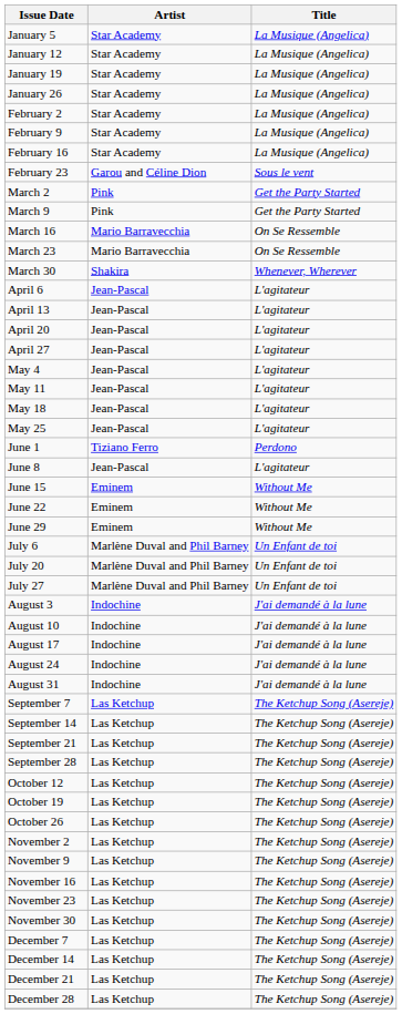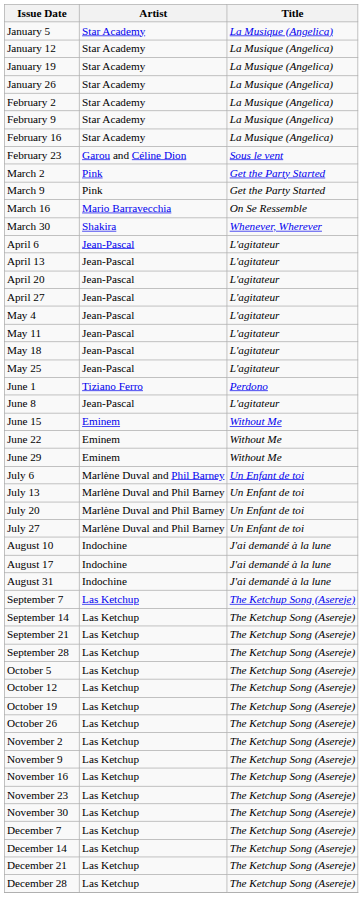 <table class="wikitable">
 <tr>
 <th width="100px">Issue Date</th>
 <th>Artist</th>
 <th>Title</th>
 </tr>
 <tr>
 <td>January 5</td>
 <td><a href='#'>Star Academy</a></td>
 <td><em><a href='#'>La Musique (Angelica)</a></em></td>
 </tr>
 <tr>
 <td>January 12</td>
 <td>Star Academy</td>
 <td><em>La Musique (Angelica)</em></td>
 </tr>
 <tr>
 <td>January 19</td>
 <td>Star Academy</td>
 <td><em>La Musique (Angelica)</em></td>
 </tr>
 <tr>
 <td>January 26</td>
 <td>Star Academy</td>
 <td><em>La Musique (Angelica)</em></td>
 </tr>
 <tr>
 <td>February 2</td>
 <td>Star Academy</td>
 <td><em>La Musique (Angelica)</em></td>
 </tr>
 <tr>
 <td>February 9</td>
 <td>Star Academy</td>
 <td><em>La Musique (Angelica)</em></td>
 </tr>
 <tr>
 <td>February 16</td>
 <td>Star Academy</td>
 <td><em>La Musique (Angelica)</em></td>
 </tr>
 <tr>
 <td>February 23</td>
 <td><a href='#'>Garou</a> and <a href='#'>Céline Dion</a></td>
 <td><em><a href='#'>Sous le vent</a></em></td>
 </tr>
 <tr>
 <td>March 2</td>
 <td><a href='#'>Pink</a></td>
 <td><em><a href='#'>Get the Party Started</a></em></td>
 </tr>
 <tr>
 <td>March 9</td>
 <td>Pink</td>
 <td><em>Get the Party Started</em></td>
 </tr>
 <tr>
 <td>March 16</td>
 <td><a href='#'>Mario Barravecchia</a></td>
-<td><em>On Se Ressemble</em></td>
-</tr>
-<tr>
-<td>March 23</td>
-<td>Mario Barravecchia</td>
 <td><em>On Se Ressemble</em></td>
 </tr>
 <tr>
 <td>March 30</td>
 <td><a href='#'>Shakira</a></td>
 <td><em><a href='#'>Whenever, Wherever</a></em></td>
 </tr>
 <tr>
 <td>April 6</td>
 <td><a href='#'>Jean-Pascal</a></td>
 <td><em>L'agitateur</em></td>
 </tr>
 <tr>
 <td>April 13</td>
 <td>Jean-Pascal</td>
 <td><em>L'agitateur</em></td>
 </tr>
 <tr>
 <td>April 20</td>
 <td>Jean-Pascal</td>
 <td><em>L'agitateur</em></td>
 </tr>
 <tr>
 <td>April 27</td>
 <td>Jean-Pascal</td>
 <td><em>L'agitateur</em></td>
 </tr>
 <tr>
 <td>May 4</td>
 <td>Jean-Pascal</td>
 <td><em>L'agitateur</em></td>
 </tr>
 <tr>
 <td>May 11</td>
 <td>Jean-Pascal</td>
 <td><em>L'agitateur</em></td>
 </tr>
 <tr>
 <td>May 18</td>
 <td>Jean-Pascal</td>
 <td><em>L'agitateur</em></td>
 </tr>
 <tr>
 <td>May 25</td>
 <td>Jean-Pascal</td>
 <td><em>L'agitateur</em></td>
 </tr>
 <tr>
 <td>June 1</td>
 <td><a href='#'>Tiziano Ferro</a></td>
 <td><em><a href='#'>Perdono</a></em></td>
 </tr>
 <tr>
 <td>June 8</td>
 <td>Jean-Pascal</td>
 <td><em>L'agitateur</em></td>
 </tr>
 <tr>
 <td>June 15</td>
 <td><a href='#'>Eminem</a></td>
 <td><em><a href='#'>Without Me</a></em></td>
 </tr>
 <tr>
 <td>June 22</td>
 <td>Eminem</td>
 <td><em>Without Me</em></td>
 </tr>
 <tr>
 <td>June 29</td>
 <td>Eminem</td>
 <td><em>Without Me</em></td>
 </tr>
 <tr>
 <td>July 6</td>
 <td>Marlène Duval and <a href='#'>Phil Barney</a></td>
 <td><em><a href='#'>Un Enfant de toi</a></em></td>
 </tr>
 <tr>
+<td>July 13</td>
+<td>Marlène Duval and Phil Barney</td>
+<td><em>Un Enfant de toi</em></td>
+</tr>
+<tr>
 <td>July 20</td>
 <td>Marlène Duval and Phil Barney</td>
 <td><em>Un Enfant de toi</em></td>
 </tr>
 <tr>
 <td>July 27</td>
 <td>Marlène Duval and Phil Barney</td>
 <td><em>Un Enfant de toi</em></td>
 </tr>
 <tr>
-<td>August 3</td>
-<td><a href='#'>Indochine</a></td>
-<td><em><a href='#'>J'ai demandé à la lune</a></em></td>
-</tr>
-<tr>
 <td>August 10</td>
 <td>Indochine</td>
 <td><em>J'ai demandé à la lune</em></td>
 </tr>
 <tr>
 <td>August 17</td>
-<td>Indochine</td>
-<td><em>J'ai demandé à la lune</em></td>
-</tr>
-<tr>
-<td>August 24</td>
 <td>Indochine</td>
 <td><em>J'ai demandé à la lune</em></td>
 </tr>
 <tr>
 <td>August 31</td>
 <td>Indochine</td>
 <td><em>J'ai demandé à la lune</em></td>
 </tr>
 <tr>
 <td>September 7</td>
 <td><a href='#'>Las Ketchup</a></td>
 <td><em><a href='#'>The Ketchup Song (Asereje)</a></em></td>
 </tr>
 <tr>
 <td>September 14</td>
 <td>Las Ketchup</td>
 <td><em>The Ketchup Song (Asereje)</em></td>
 </tr>
 <tr>
 <td>September 21</td>
 <td>Las Ketchup</td>
 <td><em>The Ketchup Song (Asereje)</em></td>
 </tr>
 <tr>
 <td>September 28</td>
+<td>Las Ketchup</td>
+<td><em>The Ketchup Song (Asereje)</em></td>
+</tr>
+<tr>
+<td>October 5</td>
 <td>Las Ketchup</td>
 <td><em>The Ketchup Song (Asereje)</em></td>
 </tr>
 <tr>
 <td>October 12</td>
 <td>Las Ketchup</td>
 <td><em>The Ketchup Song (Asereje)</em></td>
 </tr>
 <tr>
 <td>October 19</td>
 <td>Las Ketchup</td>
 <td><em>The Ketchup Song (Asereje)</em></td>
 </tr>
 <tr>
 <td>October 26</td>
 <td>Las Ketchup</td>
 <td><em>The Ketchup Song (Asereje)</em></td>
 </tr>
 <tr>
 <td>November 2</td>
 <td>Las Ketchup</td>
 <td><em>The Ketchup Song (Asereje)</em></td>
 </tr>
 <tr>
 <td>November 9</td>
 <td>Las Ketchup</td>
 <td><em>The Ketchup Song (Asereje)</em></td>
 </tr>
 <tr>
 <td>November 16</td>
 <td>Las Ketchup</td>
 <td><em>The Ketchup Song (Asereje)</em></td>
 </tr>
 <tr>
 <td>November 23</td>
 <td>Las Ketchup</td>
 <td><em>The Ketchup Song (Asereje)</em></td>
 </tr>
 <tr>
 <td>November 30</td>
 <td>Las Ketchup</td>
 <td><em>The Ketchup Song (Asereje)</em></td>
 </tr>
 <tr>
 <td>December 7</td>
 <td>Las Ketchup</td>
 <td><em>The Ketchup Song (Asereje)</em></td>
 </tr>
 <tr>
 <td>December 14</td>
 <td>Las Ketchup</td>
 <td><em>The Ketchup Song (Asereje)</em></td>
 </tr>
 <tr>
 <td>December 21</td>
 <td>Las Ketchup</td>
 <td><em>The Ketchup Song (Asereje)</em></td>
 </tr>
 <tr>
 <td>December 28</td>
 <td>Las Ketchup</td>
 <td><em>The Ketchup Song (Asereje)</em></td>
 </tr>
 <tr>
 </tr>
 </table>
